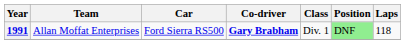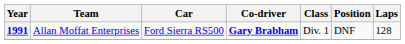 <table class="wikitable" style="font-size: 95%;">
 <tr>
 <th>Year</th>
 <th>Team</th>
 <th>Car</th>
 <th>Co-driver</th>
 <th>Class</th>
 <th>Position</th>
 <th>Laps</th>
 </tr>
 <tr>
 <th><a href='#'>1991</a></th>
 <td><a href='#'>Allan Moffat Enterprises</a></td>
 <td><a href='#'>Ford Sierra RS500</a></td>
 <td><strong> <a href='#'>Gary Brabham</a></strong></td>
 <td>Div. 1</td>
-<td style="background: lightgreen;">DNF</td>
-<td>118</td>
+<td>DNF</td>
+<td>128</td>
 </tr>
 <tr>
 </tr>
 </table>
